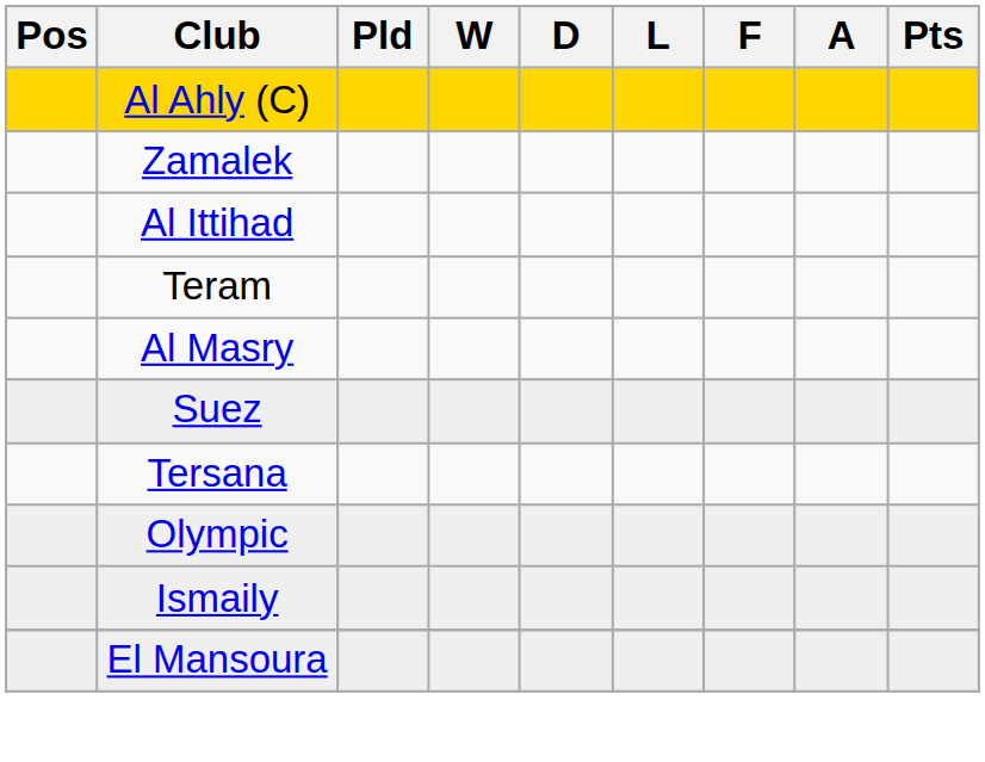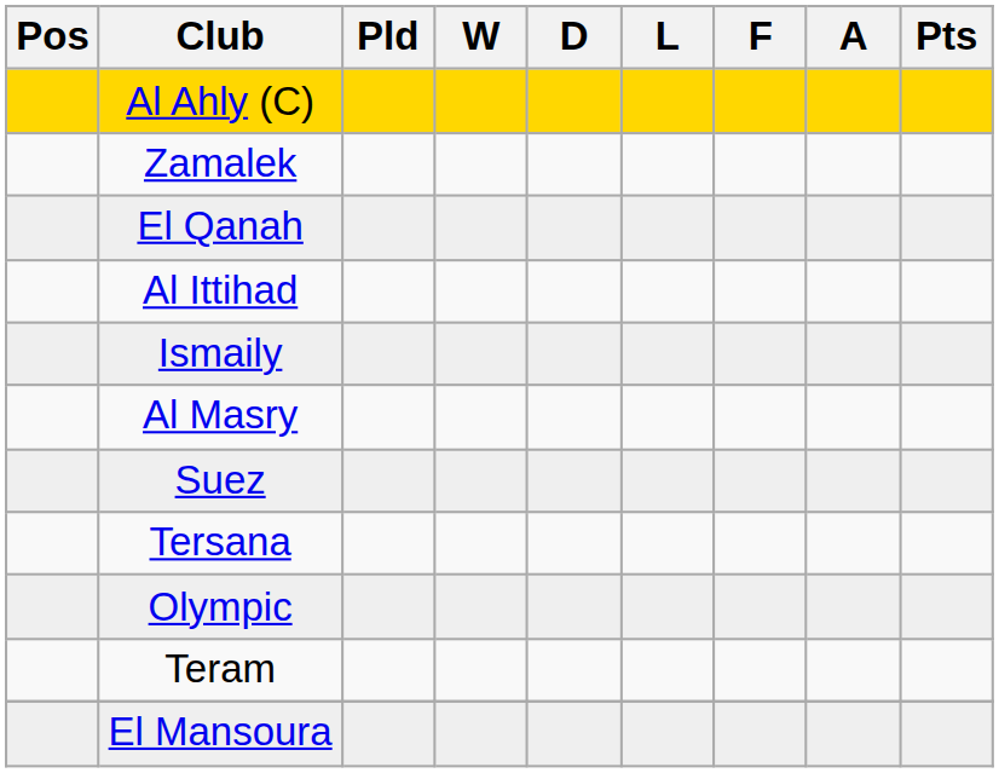 <table class="wikitable sortable" bgcolor="#f7f8ff">
 <tr>
 <th width=30>Pos</th>
 <th>Club</th>
 <th width=30>Pld</th>
 <th width=30>W</th>
 <th width=30>D</th>
 <th width=30>L</th>
 <th width=30>F</th>
 <th width=30>A</th>
 <th width=30>Pts</th>
 </tr>
 <tr bgcolor="gold" align="center">
 <td></td>
 <td><a href='#'>Al Ahly</a> (C)</td>
 <td></td>
 <td></td>
 <td></td>
 <td></td>
 <td></td>
 <td></td>
 <td></td>
 </tr>
 <tr align="center">
 <td></td>
 <td><a href='#'>Zamalek</a></td>
 <td></td>
 <td></td>
 <td></td>
 <td></td>
 <td></td>
 <td></td>
 <td></td>
 </tr>
+<tr bgcolor="#EFEFEF" align="center">
+<td></td>
+<td><a href='#'>El Qanah</a></td>
+<td></td>
+<td></td>
+<td></td>
+<td></td>
+<td></td>
+<td></td>
+<td></td>
+</tr>
 <tr align="center">
 <td></td>
 <td><a href='#'>Al Ittihad</a></td>
 <td></td>
 <td></td>
 <td></td>
 <td></td>
 <td></td>
 <td></td>
 <td></td>
 </tr>
-<tr align="center">
+<tr bgcolor="#EFEFEF" align="center">
 <td></td>
-<td>Teram</td>
+<td><a href='#'>Ismaily</a></td>
 <td></td>
 <td></td>
 <td></td>
 <td></td>
 <td></td>
 <td></td>
 <td></td>
 </tr>
 <tr align="center">
 <td></td>
 <td><a href='#'>Al Masry</a></td>
 <td></td>
 <td></td>
 <td></td>
 <td></td>
 <td></td>
 <td></td>
 <td></td>
 </tr>
 <tr bgcolor="#EFEFEF" align="center">
 <td></td>
 <td><a href='#'>Suez</a></td>
 <td></td>
 <td></td>
 <td></td>
 <td></td>
 <td></td>
 <td></td>
 <td></td>
 </tr>
 <tr align="center">
 <td></td>
 <td><a href='#'>Tersana</a></td>
 <td></td>
 <td></td>
 <td></td>
 <td></td>
 <td></td>
 <td></td>
 <td></td>
 </tr>
 <tr bgcolor="#EFEFEF" align="center">
 <td></td>
 <td><a href='#'>Olympic</a></td>
 <td></td>
 <td></td>
 <td></td>
 <td></td>
 <td></td>
 <td></td>
 <td></td>
 </tr>
-<tr bgcolor="#EFEFEF" align="center">
+<tr align="center">
 <td></td>
-<td><a href='#'>Ismaily</a></td>
+<td>Teram</td>
 <td></td>
 <td></td>
 <td></td>
 <td></td>
 <td></td>
 <td></td>
 <td></td>
 </tr>
 <tr>
 </tr>
 <tr bgcolor="#EFEFEF" align="center">
 <td></td>
 <td><a href='#'>El Mansoura</a></td>
 <td></td>
 <td></td>
 <td></td>
 <td></td>
 <td></td>
 <td></td>
 <td></td>
 </tr>
 </table>
